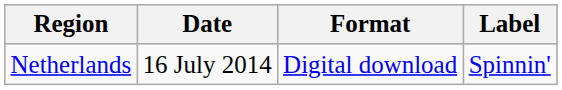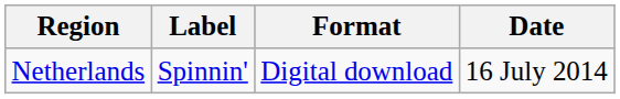 <table class=wikitable>
 <tr>
 <th>Region</th>
+<th>Label</th>
+<th>Format</th>
 <th>Date</th>
-<th>Format</th>
-<th>Label</th>
 </tr>
 <tr>
 <td><a href='#'>Netherlands</a></td>
+<td><a href='#'>Spinnin'</a></td>
+<td><a href='#'>Digital download</a></td>
 <td>16 July 2014</td>
-<td><a href='#'>Digital download</a></td>
-<td><a href='#'>Spinnin'</a></td>
 </tr>
 </table>
